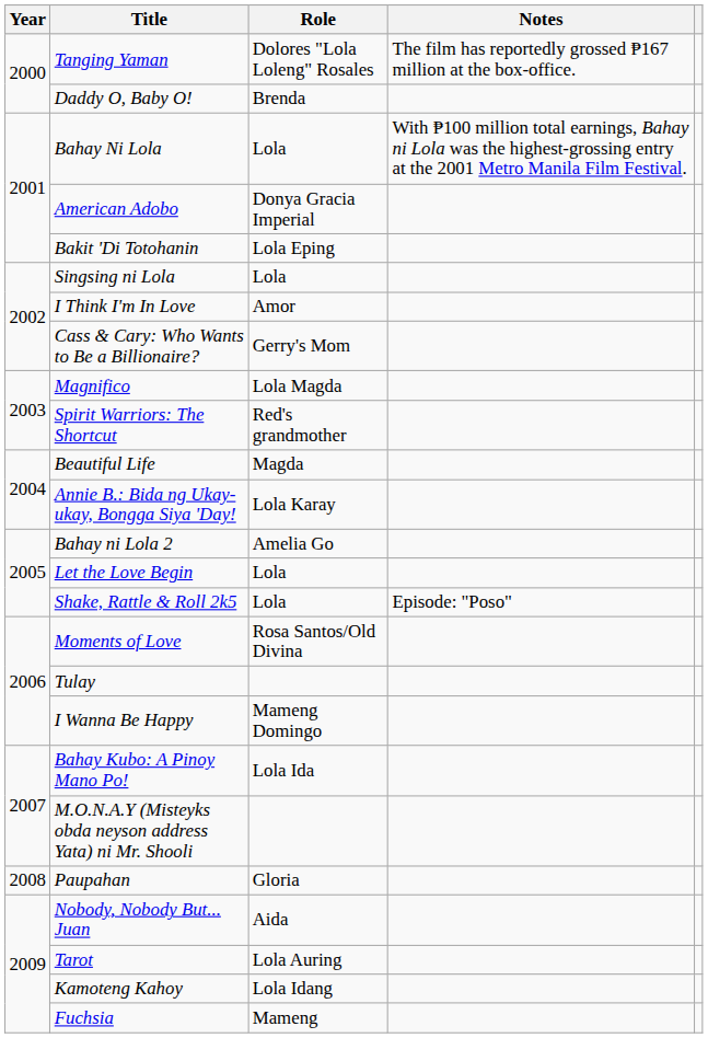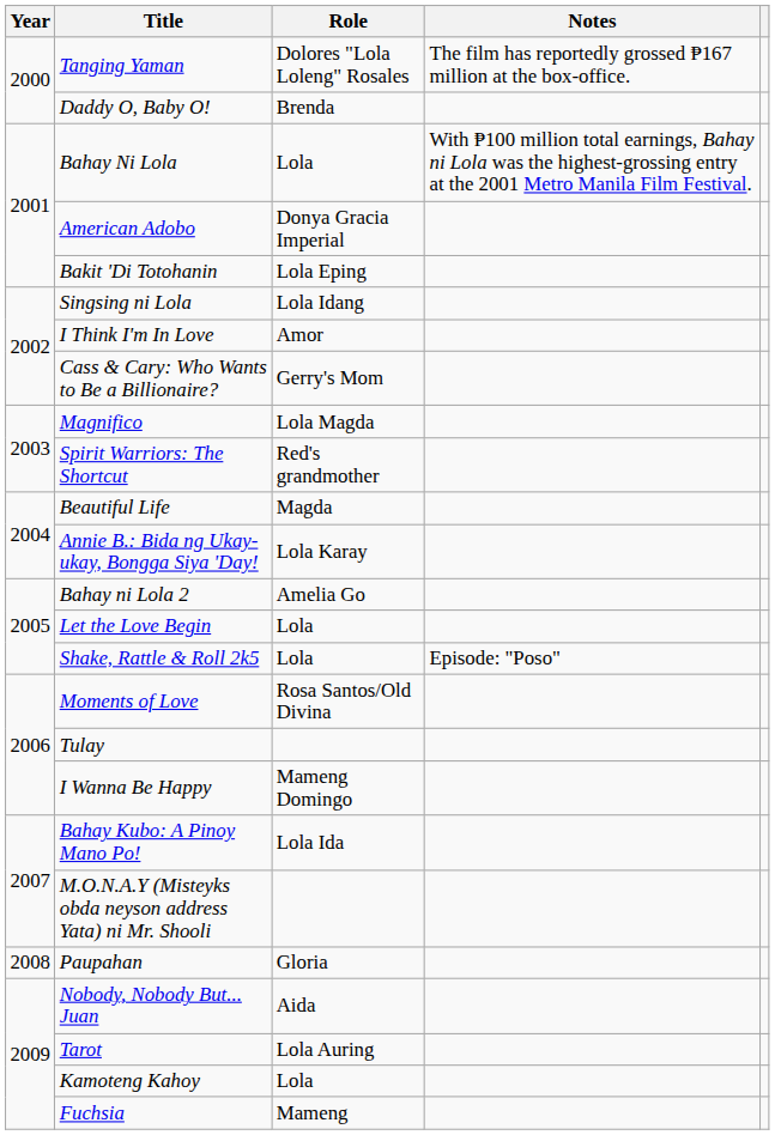 <table class="wikitable sortable plainrowheaders">
 <tr style="background:#ccc; text-align:center;">
 <th scope="col">Year</th>
 <th scope="col">Title</th>
 <th scope="col">Role</th>
 <th scope="col" class="unsortable">Notes</th>
 <th scope="col" class="unsortable"></th>
 </tr>
 <tr>
 <td rowspan="2">2000</td>
 <td><em><a href='#'>Tanging Yaman</a></em></td>
 <td>Dolores "Lola Loleng" Rosales</td>
 <td>The film has reportedly grossed ₱167 million at the box-office.</td>
 <td></td>
 </tr>
 <tr>
 <td><em>Daddy O, Baby O!</em></td>
 <td>Brenda</td>
 <td></td>
 <td></td>
 </tr>
 <tr>
 <td rowspan="3">2001</td>
 <td><em>Bahay Ni Lola</em></td>
 <td>Lola</td>
 <td>With ₱100 million total earnings, <em>Bahay ni Lola</em> was the highest-grossing entry at the 2001 <a href='#'>Metro Manila Film Festival</a>.</td>
 <td></td>
 </tr>
 <tr>
 <td><em><a href='#'>American Adobo</a></em></td>
 <td>Donya Gracia Imperial</td>
 <td></td>
 <td></td>
 </tr>
 <tr>
 <td><em>Bakit 'Di Totohanin</em></td>
 <td>Lola Eping</td>
 <td></td>
 <td></td>
 </tr>
 <tr>
 <td rowspan="3">2002</td>
 <td><em>Singsing ni Lola</em></td>
-<td>Lola</td>
+<td>Lola Idang</td>
 <td></td>
 <td></td>
 </tr>
 <tr>
 <td><em>I Think I'm In Love</em></td>
 <td>Amor</td>
 <td></td>
 <td></td>
 </tr>
 <tr>
 <td><em>Cass & Cary: Who Wants to Be a Billionaire?</em></td>
 <td>Gerry's Mom</td>
 <td></td>
 <td></td>
 </tr>
 <tr>
 <td rowspan="2">2003</td>
 <td><em><a href='#'>Magnifico</a></em></td>
 <td>Lola Magda</td>
 <td></td>
 <td></td>
 </tr>
 <tr>
 <td><em><a href='#'>Spirit Warriors: The Shortcut</a></em></td>
 <td>Red's grandmother</td>
 <td></td>
 <td></td>
 </tr>
 <tr>
 <td rowspan="2">2004</td>
 <td><em>Beautiful Life</em></td>
 <td>Magda</td>
 <td></td>
 <td></td>
 </tr>
 <tr>
 <td><em><a href='#'>Annie B.: Bida ng Ukay-ukay, Bongga Siya 'Day!</a></em></td>
 <td>Lola Karay</td>
 <td></td>
 <td></td>
 </tr>
 <tr>
 <td rowspan="3">2005</td>
 <td><em>Bahay ni Lola 2</em></td>
 <td>Amelia Go</td>
 <td></td>
 <td></td>
 </tr>
 <tr>
 <td><em><a href='#'>Let the Love Begin</a></em></td>
 <td>Lola</td>
 <td></td>
 <td></td>
 </tr>
 <tr>
 <td><em><a href='#'>Shake, Rattle & Roll 2k5</a></em></td>
 <td>Lola</td>
 <td>Episode: "Poso"</td>
 <td></td>
 </tr>
 <tr>
 <td rowspan="3">2006</td>
 <td><em><a href='#'>Moments of Love</a></em></td>
 <td>Rosa Santos/Old Divina</td>
 <td></td>
 <td></td>
 </tr>
 <tr>
 <td><em>Tulay</em></td>
 <td></td>
 <td></td>
 <td></td>
 </tr>
 <tr>
 <td><em>I Wanna Be Happy</em></td>
 <td>Mameng Domingo</td>
 <td></td>
 <td></td>
 </tr>
 <tr>
 <td rowspan="2">2007</td>
 <td><em><a href='#'>Bahay Kubo: A Pinoy Mano Po!</a></em></td>
 <td>Lola Ida</td>
 <td></td>
 <td></td>
 </tr>
 <tr>
 <td><em>M.O.N.A.Y (Misteyks obda neyson address Yata) ni Mr. Shooli</em></td>
 <td></td>
 <td></td>
 <td></td>
 </tr>
 <tr>
 <td>2008</td>
 <td><em>Paupahan</em></td>
 <td>Gloria</td>
 <td></td>
 <td></td>
 </tr>
 <tr>
 <td rowspan="4">2009</td>
 <td><em><a href='#'>Nobody, Nobody But... Juan</a></em></td>
 <td>Aida</td>
 <td></td>
 <td></td>
 </tr>
 <tr>
 <td><em><a href='#'>Tarot</a></em></td>
 <td>Lola Auring</td>
 <td></td>
 <td></td>
 </tr>
 <tr>
 <td><em>Kamoteng Kahoy</em></td>
-<td>Lola Idang</td>
+<td>Lola</td>
 <td></td>
 <td></td>
 </tr>
 <tr>
 <td><em><a href='#'>Fuchsia</a></em></td>
 <td>Mameng</td>
 <td></td>
 <td></td>
 </tr>
 </table>
